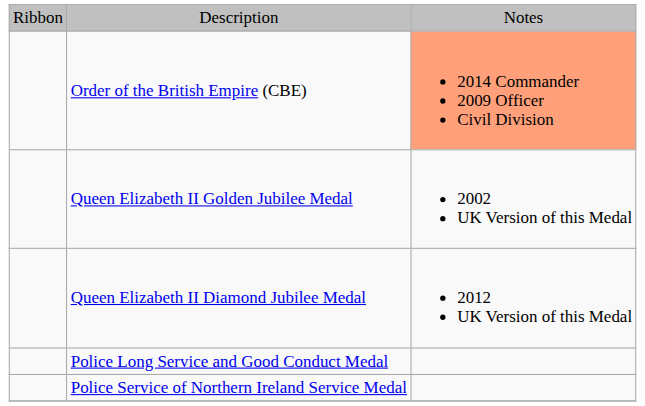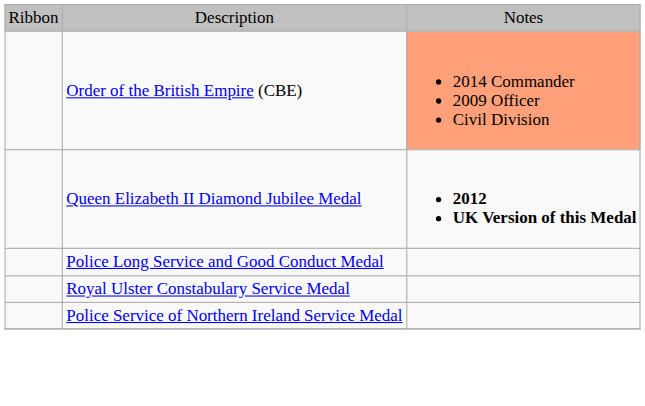 <table class="wikitable" style="margin:1em auto;">
 <tr style="background:silver;" align="center">
 <td>Ribbon</td>
 <td>Description</td>
 <td>Notes</td>
 </tr>
 <tr>
 <td></td>
 <td><a href='#'>Order of the British Empire</a> (CBE)</td>
 <td style="background: lightsalmon;"><br><ul><li>2014 Commander</li><li>2009 Officer</li><li>Civil Division</li></ul></td>
 </tr>
 <tr>
 <td></td>
-<td><a href='#'>Queen Elizabeth II Golden Jubilee Medal</a></td>
-<td><br><ul><li>2002</li><li>UK Version of this Medal</li></ul></td>
-</tr>
-<tr>
-<td></td>
 <td><a href='#'>Queen Elizabeth II Diamond Jubilee Medal</a></td>
-<td><br><ul><li>2012</li><li>UK Version of this Medal</li></ul></td>
+<td><strong><br><ul><li>2012</li><li>UK Version of this Medal</li></ul></strong></td>
 </tr>
 <tr>
 <td></td>
 <td><a href='#'>Police Long Service and Good Conduct Medal</a></td>
+<td></td>
+</tr>
+<tr>
+<td></td>
+<td><a href='#'>Royal Ulster Constabulary Service Medal</a></td>
 <td></td>
 </tr>
 <tr>
 <td></td>
 <td><a href='#'>Police Service of Northern Ireland Service Medal</a></td>
 <td></td>
 </tr>
 <tr>
 </tr>
 </table>
